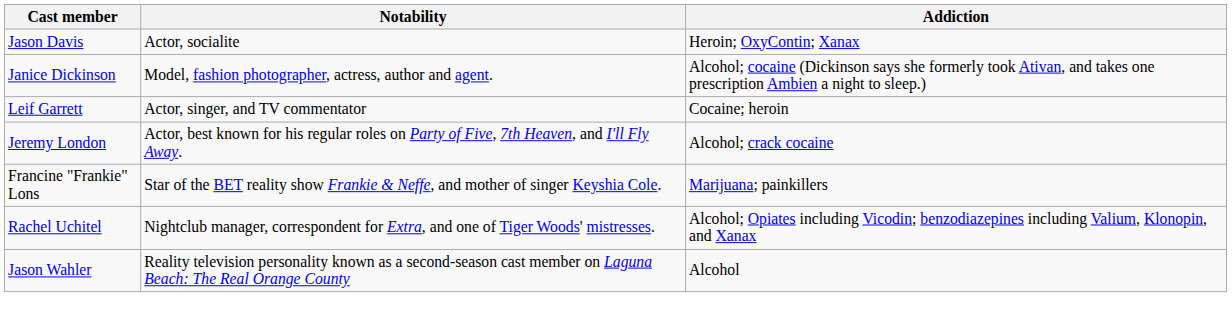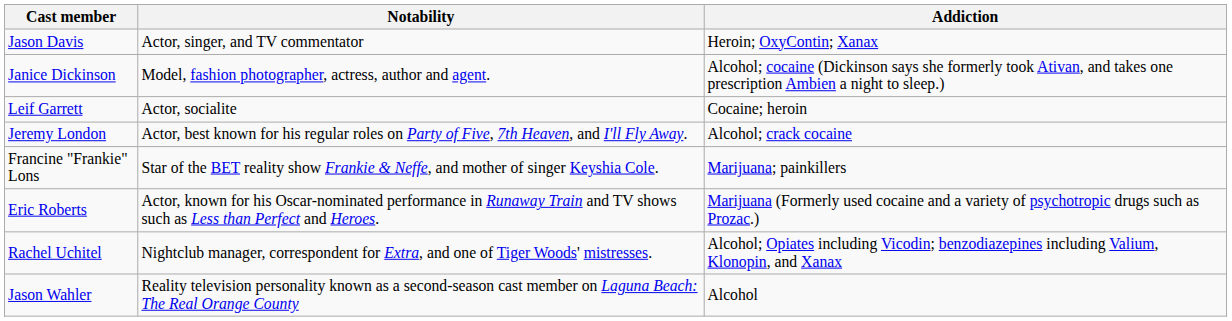 <table class="wikitable">
 <tr>
 <th>Cast member</th>
 <th>Notability</th>
 <th>Addiction</th>
 </tr>
 <tr>
 <td><a href='#'>Jason Davis</a></td>
-<td>Actor, socialite</td>
+<td>Actor, singer, and TV commentator</td>
 <td>Heroin; <a href='#'>OxyContin</a>; <a href='#'>Xanax</a></td>
 </tr>
 <tr>
 <td><a href='#'>Janice Dickinson</a></td>
 <td>Model, <a href='#'>fashion photographer</a>, actress, author and <a href='#'>agent</a>.</td>
 <td>Alcohol; <a href='#'>cocaine</a> (Dickinson says she formerly took <a href='#'>Ativan</a>, and takes one prescription <a href='#'>Ambien</a> a night to sleep.)</td>
 </tr>
 <tr>
 <td><a href='#'>Leif Garrett</a></td>
-<td>Actor, singer, and TV commentator</td>
+<td>Actor, socialite</td>
 <td>Cocaine; heroin</td>
 </tr>
 <tr>
 <td><a href='#'>Jeremy London</a></td>
 <td>Actor, best known for his regular roles on <em><a href='#'>Party of Five</a></em>, <em><a href='#'>7th Heaven</a></em>, and <em><a href='#'>I'll Fly Away</a></em>.</td>
 <td>Alcohol; <a href='#'>crack cocaine</a></td>
 </tr>
 <tr>
 <td>Francine "Frankie" Lons</td>
 <td>Star of the <a href='#'>BET</a> reality show <em><a href='#'>Frankie & Neffe</a></em>, and mother of singer <a href='#'>Keyshia Cole</a>.</td>
 <td><a href='#'>Marijuana</a>; painkillers</td>
 </tr>
 <tr>
+<td><a href='#'>Eric Roberts</a></td>
+<td>Actor, known for his Oscar-nominated performance in <em><a href='#'>Runaway Train</a></em> and TV shows such as <em><a href='#'>Less than Perfect</a></em> and <em><a href='#'>Heroes</a></em>.</td>
+<td><a href='#'>Marijuana</a> (Formerly used cocaine and a variety of <a href='#'>psychotropic</a> drugs such as <a href='#'>Prozac</a>.)</td>
+</tr>
+<tr>
 <td><a href='#'>Rachel Uchitel</a></td>
 <td>Nightclub manager, correspondent for <em><a href='#'>Extra</a></em>, and one of <a href='#'>Tiger Woods</a>' <a href='#'>mistresses</a>.</td>
 <td>Alcohol; <a href='#'>Opiates</a> including <a href='#'>Vicodin</a>; <a href='#'>benzodiazepines</a> including <a href='#'>Valium</a>, <a href='#'>Klonopin</a>, and <a href='#'>Xanax</a></td>
 </tr>
 <tr>
 <td><a href='#'>Jason Wahler</a></td>
 <td>Reality television personality known as a second-season cast member on <em><a href='#'>Laguna Beach: The Real Orange County</a></em></td>
 <td>Alcohol</td>
 </tr>
 </table>
